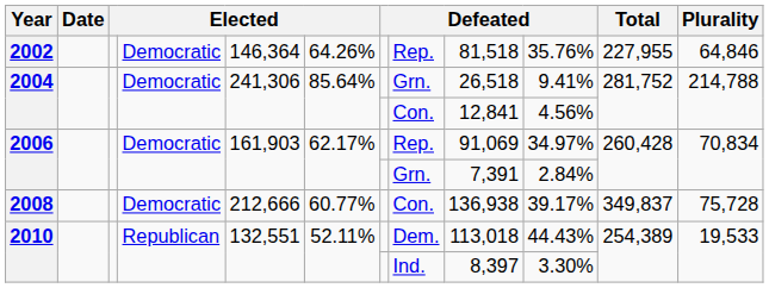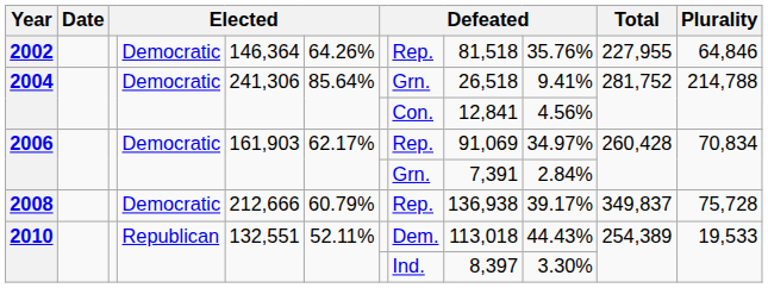 <table class=wikitable>
 <tr>
 <th>Year</th>
 <th>Date</th>
 <th ! colspan="4">Elected</th>
 <th ! colspan="4">Defeated</th>
 <th>Total</th>
 <th>Plurality</th>
 </tr>
 <tr>
 <th valign="top"><a href='#'>2002</a></th>
 <td valign="top"></td>
 <td valign="top"></td>
 <td valign="top" ><a href='#'>Democratic</a></td>
 <td valign="top" align="right">146,364</td>
 <td valign="top" align="right">64.26%</td>
 <td valign="top"></td>
 <td valign="top" ><a href='#'>Rep.</a></td>
 <td valign="top" align="right">81,518</td>
 <td valign="top" align="right">35.76%</td>
 <td valign="top" align="right">227,955</td>
 <td valign="top" align="right">64,846</td>
 </tr>
 <tr>
 <th rowspan="2" valign="top"><a href='#'>2004</a></th>
 <td rowspan="2" valign="top"></td>
 <td rowspan="2" valign="top"></td>
 <td rowspan="2" valign="top" ><a href='#'>Democratic</a></td>
 <td rowspan="2" valign="top" align="right">241,306</td>
 <td rowspan="2" valign="top" align="right">85.64%</td>
 <td valign="top"></td>
 <td valign="top" ><a href='#'>Grn.</a></td>
 <td valign="top" align="right">26,518</td>
 <td valign="top" align="right">9.41%</td>
 <td rowspan="2" valign="top" align="right">281,752</td>
 <td rowspan="2" valign="top" align="right">214,788</td>
 </tr>
 <tr>
 <td valign="top"></td>
 <td valign="top" ><a href='#'>Con.</a></td>
 <td valign="top" align="right">12,841</td>
 <td valign="top" align="right">4.56%</td>
 </tr>
 <tr>
 <th rowspan="2" valign="top"><a href='#'>2006</a></th>
 <td rowspan="2" valign="top"></td>
 <td rowspan="2" valign="top"></td>
 <td rowspan="2" valign="top" ><a href='#'>Democratic</a></td>
 <td rowspan="2" valign="top" align="right">161,903</td>
 <td rowspan="2" valign="top" align="right">62.17%</td>
 <td valign="top"></td>
 <td valign="top" ><a href='#'>Rep.</a></td>
 <td valign="top" align="right">91,069</td>
 <td valign="top" align="right">34.97%</td>
 <td rowspan="2" valign="top" align="right">260,428</td>
 <td rowspan="2" valign="top" align="right">70,834</td>
 </tr>
 <tr>
 <td valign="top"></td>
 <td valign="top" ><a href='#'>Grn.</a></td>
 <td valign="top" align="right">7,391</td>
 <td valign="top" align="right">2.84%</td>
 </tr>
 <tr>
 <th valign="top"><a href='#'>2008</a></th>
 <td valign="top"></td>
 <td valign="top"></td>
 <td valign="top" ><a href='#'>Democratic</a></td>
 <td valign="top" align="right">212,666</td>
-<td valign="top" align="right">60.77%</td>
+<td valign="top" align="right">60.79%</td>
 <td valign="top"></td>
-<td valign="top" ><a href='#'>Con.</a></td>
+<td valign="top" ><a href='#'>Rep.</a></td>
 <td valign="top" align="right">136,938</td>
 <td valign="top" align="right">39.17%</td>
 <td valign="top" align="right">349,837</td>
 <td valign="top" align="right">75,728</td>
 </tr>
 <tr>
 <th rowspan="2" valign="top"><a href='#'>2010</a></th>
 <td rowspan="2" valign="top"></td>
 <td rowspan="2" valign="top"></td>
 <td rowspan="2" valign="top" ><a href='#'>Republican</a></td>
 <td rowspan="2" valign="top" align="right">132,551</td>
 <td rowspan="2" valign="top" align="right">52.11%</td>
 <td valign="top"></td>
 <td valign="top" ><a href='#'>Dem.</a></td>
 <td valign="top" align="right">113,018</td>
 <td valign="top" align="right">44.43%</td>
 <td rowspan="2" valign="top" align="right">254,389</td>
 <td rowspan="2" valign="top" align="right">19,533</td>
 </tr>
 <tr>
 <td valign="top"></td>
 <td valign="top" ><a href='#'>Ind.</a></td>
 <td valign="top" align="right">8,397</td>
 <td valign="top" align="right">3.30%</td>
 </tr>
 </table>
